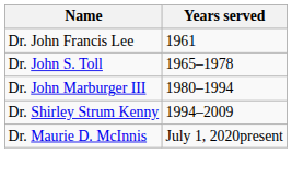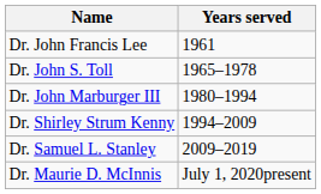 <table class="wikitable">
 <tr>
 <th>Name</th>
 <th>Years served</th>
 </tr>
 <tr>
 <td>Dr. John Francis Lee</td>
 <td>1961</td>
 </tr>
 <tr>
 <td>Dr. <a href='#'>John S. Toll</a></td>
 <td>1965–1978</td>
 </tr>
 <tr>
 <td>Dr. <a href='#'>John Marburger III</a></td>
 <td>1980–1994</td>
 </tr>
 <tr>
 <td>Dr. <a href='#'>Shirley Strum Kenny</a></td>
 <td>1994–2009</td>
 </tr>
 <tr>
+<td>Dr. <a href='#'>Samuel L. Stanley</a></td>
+<td>2009–2019</td>
+</tr>
+<tr>
 <td>Dr. <a href='#'>Maurie D. McInnis</a></td>
 <td>July 1, 2020present</td>
 </tr>
 </table>
